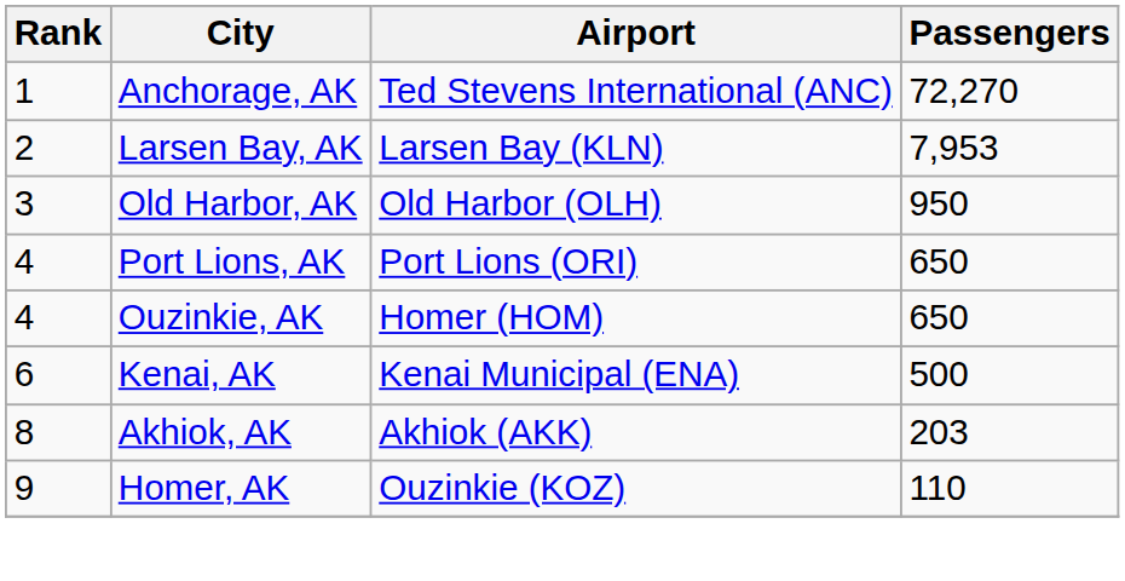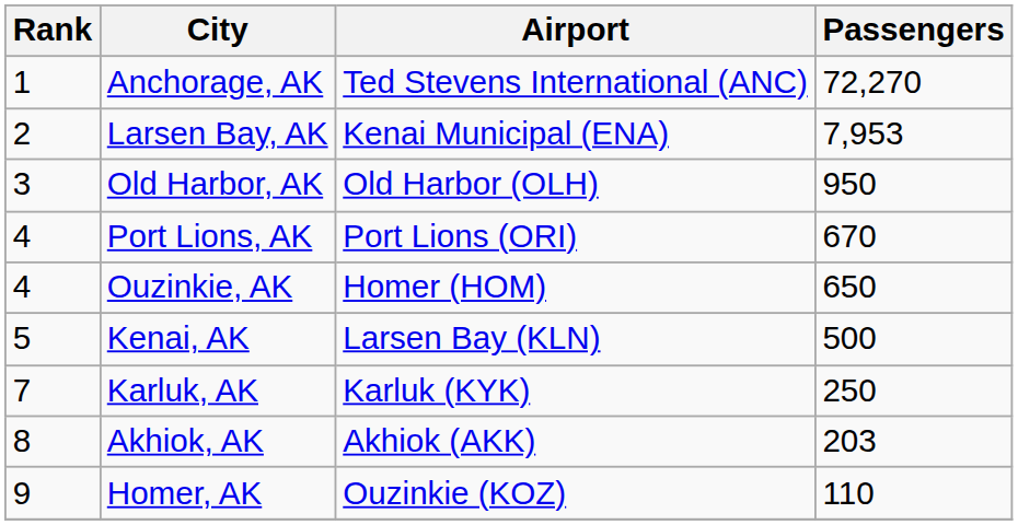 <table class="wikitable">
 <tr>
 <th>Rank</th>
 <th>City</th>
 <th>Airport</th>
 <th>Passengers</th>
 </tr>
 <tr>
 <td>1</td>
 <td><a href='#'>Anchorage, AK</a></td>
 <td><a href='#'>Ted Stevens International (ANC)</a></td>
 <td>72,270</td>
 </tr>
 <tr>
 <td>2</td>
 <td><a href='#'>Larsen Bay, AK</a></td>
-<td><a href='#'>Larsen Bay (KLN)</a></td>
+<td><a href='#'>Kenai Municipal (ENA)</a></td>
 <td>7,953</td>
 </tr>
 <tr>
 <td>3</td>
 <td><a href='#'>Old Harbor, AK</a></td>
 <td><a href='#'>Old Harbor (OLH)</a></td>
 <td>950</td>
 </tr>
 <tr>
 <td>4</td>
 <td><a href='#'>Port Lions, AK</a></td>
 <td><a href='#'>Port Lions (ORI)</a></td>
-<td>650</td>
+<td>670</td>
 </tr>
 <tr>
 <td>4</td>
 <td><a href='#'>Ouzinkie, AK</a></td>
 <td><a href='#'>Homer (HOM)</a></td>
 <td>650</td>
 </tr>
 <tr>
-<td>6</td>
+<td>5</td>
 <td><a href='#'>Kenai, AK</a></td>
-<td><a href='#'>Kenai Municipal (ENA)</a></td>
+<td><a href='#'>Larsen Bay (KLN)</a></td>
 <td>500</td>
+</tr>
+<tr>
+<td>7</td>
+<td><a href='#'>Karluk, AK</a></td>
+<td><a href='#'>Karluk (KYK)</a></td>
+<td>250</td>
 </tr>
 <tr>
 <td>8</td>
 <td><a href='#'>Akhiok, AK</a></td>
 <td><a href='#'>Akhiok (AKK)</a></td>
 <td>203</td>
 </tr>
 <tr>
 <td>9</td>
 <td><a href='#'>Homer, AK</a></td>
 <td><a href='#'>Ouzinkie (KOZ)</a></td>
 <td>110</td>
 </tr>
 <tr>
 </tr>
 </table>
